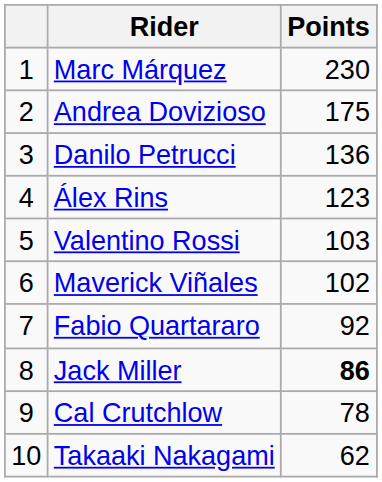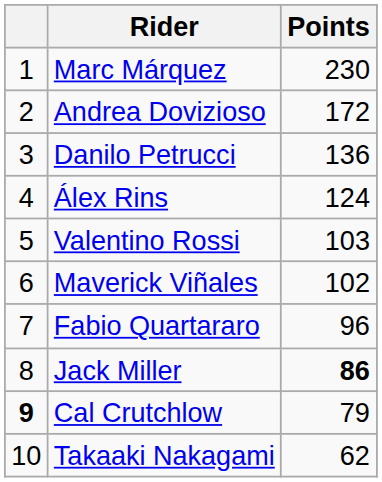 <table class="wikitable" style="font-size: 95%;">
 <tr>
 <th></th>
 <th>Rider</th>
 <th>Points</th>
 </tr>
 <tr>
 <td align=center>1</td>
 <td> <a href='#'>Marc Márquez</a></td>
 <td align=right>230</td>
 </tr>
 <tr>
 <td align=center>2</td>
 <td> <a href='#'>Andrea Dovizioso</a></td>
-<td align=right>175</td>
+<td align=right>172</td>
 </tr>
 <tr>
 <td align=center>3</td>
 <td> <a href='#'>Danilo Petrucci</a></td>
 <td align=right>136</td>
 </tr>
 <tr>
 <td align=center>4</td>
 <td> <a href='#'>Álex Rins</a></td>
-<td align=right>123</td>
+<td align=right>124</td>
 </tr>
 <tr>
 <td align=center>5</td>
 <td> <a href='#'>Valentino Rossi</a></td>
 <td align=right>103</td>
 </tr>
 <tr>
 <td align=center>6</td>
 <td> <a href='#'>Maverick Viñales</a></td>
 <td align=right>102</td>
 </tr>
 <tr>
 <td align=center>7</td>
 <td> <a href='#'>Fabio Quartararo</a></td>
-<td align=right>92</td>
+<td align=right>96</td>
 </tr>
 <tr>
 <td align=center>8</td>
 <td> <a href='#'>Jack Miller</a></td>
 <td align=right><strong>86</strong></td>
 </tr>
 <tr>
-<td align=center>9</td>
+<td align=center><strong>9</strong></td>
 <td> <a href='#'>Cal Crutchlow</a></td>
-<td align=right>78</td>
+<td align=right>79</td>
 </tr>
 <tr>
 <td align=center>10</td>
 <td> <a href='#'>Takaaki Nakagami</a></td>
 <td align=right>62</td>
 </tr>
 </table>
